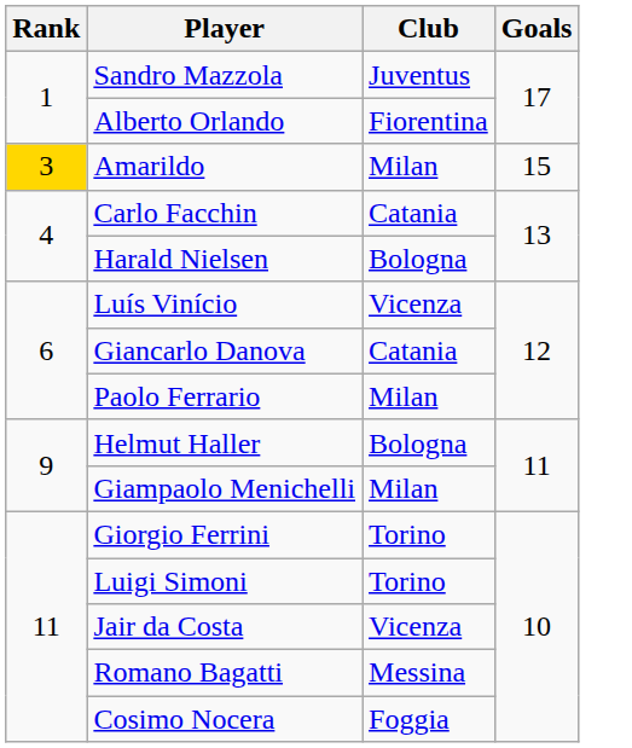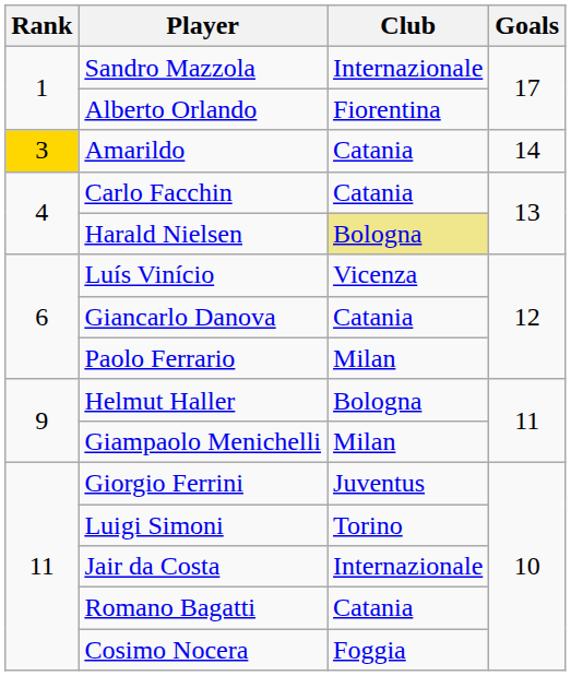 <table class="wikitable" style="text-align:center">
 <tr>
 <th>Rank</th>
 <th>Player</th>
 <th>Club</th>
 <th>Goals</th>
 </tr>
 <tr>
 <td rowspan="2">1</td>
 <td align="left"> <a href='#'>Sandro Mazzola</a></td>
-<td align="left"><a href='#'>Juventus</a></td>
+<td align="left"><a href='#'>Internazionale</a></td>
 <td rowspan="2">17</td>
 </tr>
 <tr>
 <td align="left"> <a href='#'>Alberto Orlando</a></td>
 <td align="left"><a href='#'>Fiorentina</a></td>
 </tr>
 <tr>
 <td style="background: gold;">3</td>
 <td align="left"> <a href='#'>Amarildo</a></td>
-<td align="left"><a href='#'>Milan</a></td>
-<td>15</td>
+<td align="left"><a href='#'>Catania</a></td>
+<td>14</td>
 </tr>
 <tr>
 <td rowspan="2">4</td>
 <td align="left"> <a href='#'>Carlo Facchin</a></td>
 <td align="left"><a href='#'>Catania</a></td>
 <td rowspan="2">13</td>
 </tr>
 <tr>
 <td align="left"> <a href='#'>Harald Nielsen</a></td>
-<td align="left"><a href='#'>Bologna</a></td>
+<td align="left" style="background: khaki;"><a href='#'>Bologna</a></td>
 </tr>
 <tr>
 <td rowspan="3">6</td>
 <td align="left"> <a href='#'>Luís Vinício</a></td>
 <td align="left"><a href='#'>Vicenza</a></td>
 <td rowspan="3">12</td>
 </tr>
 <tr>
 <td align="left"> <a href='#'>Giancarlo Danova</a></td>
 <td align="left"><a href='#'>Catania</a></td>
 </tr>
 <tr>
 <td align="left"> <a href='#'>Paolo Ferrario</a></td>
 <td align="left"><a href='#'>Milan</a></td>
 </tr>
 <tr>
 <td rowspan="2">9</td>
 <td align="left"> <a href='#'>Helmut Haller</a></td>
 <td align="left"><a href='#'>Bologna</a></td>
 <td rowspan="2">11</td>
 </tr>
 <tr>
 <td align="left"> <a href='#'>Giampaolo Menichelli</a></td>
 <td align="left"><a href='#'>Milan</a></td>
 </tr>
 <tr>
 <td rowspan="5">11</td>
 <td align="left"> <a href='#'>Giorgio Ferrini</a></td>
-<td align="left"><a href='#'>Torino</a></td>
+<td align="left"><a href='#'>Juventus</a></td>
 <td rowspan="5">10</td>
 </tr>
 <tr>
 <td align="left"> <a href='#'>Luigi Simoni</a></td>
 <td align="left"><a href='#'>Torino</a></td>
 </tr>
 <tr>
 <td align="left"> <a href='#'>Jair da Costa</a></td>
-<td align="left"><a href='#'>Vicenza</a></td>
+<td align="left"><a href='#'>Internazionale</a></td>
 </tr>
 <tr>
 <td align="left"> <a href='#'>Romano Bagatti</a></td>
-<td align="left"><a href='#'>Messina</a></td>
+<td align="left"><a href='#'>Catania</a></td>
 </tr>
 <tr>
 <td align="left"> <a href='#'>Cosimo Nocera</a></td>
 <td align="left"><a href='#'>Foggia</a></td>
 </tr>
 </table>
